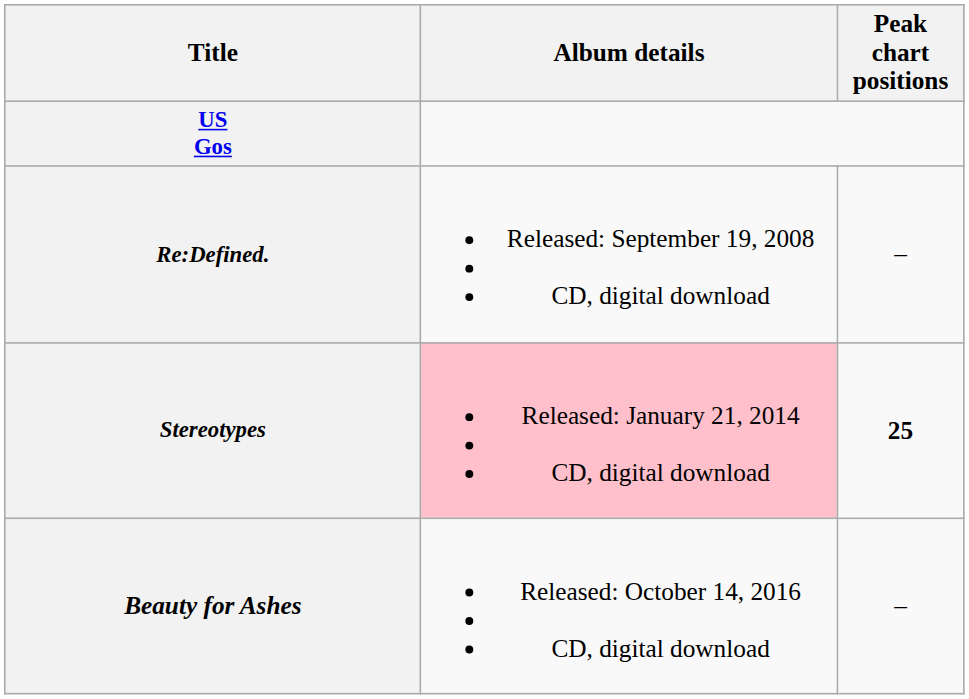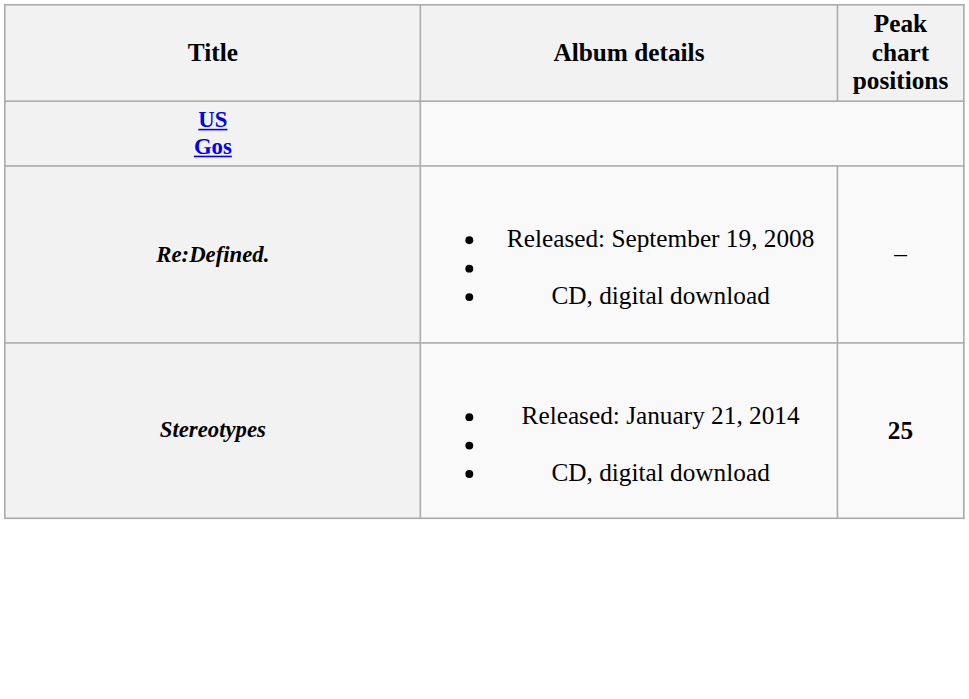 <table class="wikitable plainrowheaders" style="text-align:center;">
 <tr>
 <th scope="col" rowspan="2" style="width:16em;">Title</th>
 <th scope="col" rowspan="2" style="width:16em;">Album details</th>
 <th scope="col" colspan="1">Peak chart positions</th>
 </tr>
 <tr>
 </tr>
 <tr>
 <th style="width:3em; font-size:90%"><a href='#'>US<br>Gos</a></th>
 </tr>
 <tr>
 <th style="width:3em; font-size:90%"><em>Re:Defined.</em></th>
 <td><br><ul><li>Released: September 19, 2008</li><li></li><li>CD, digital download</li></ul></td>
 <td>–</td>
 </tr>
 <tr>
 <th style="width:3em; font-size:90%"><em>Stereotypes</em></th>
-<td style="background: pink;"><br><ul><li>Released: January 21, 2014</li><li></li><li>CD, digital download</li></ul></td>
+<td><br><ul><li>Released: January 21, 2014</li><li></li><li>CD, digital download</li></ul></td>
 <td><strong>25</strong></td>
 </tr>
-<tr>
-<th><em>Beauty for Ashes</em></th>
-<td><br><ul><li>Released: October 14, 2016</li><li></li><li>CD, digital download</li></ul></td>
-<td>–</td>
-</tr>
 </table>
